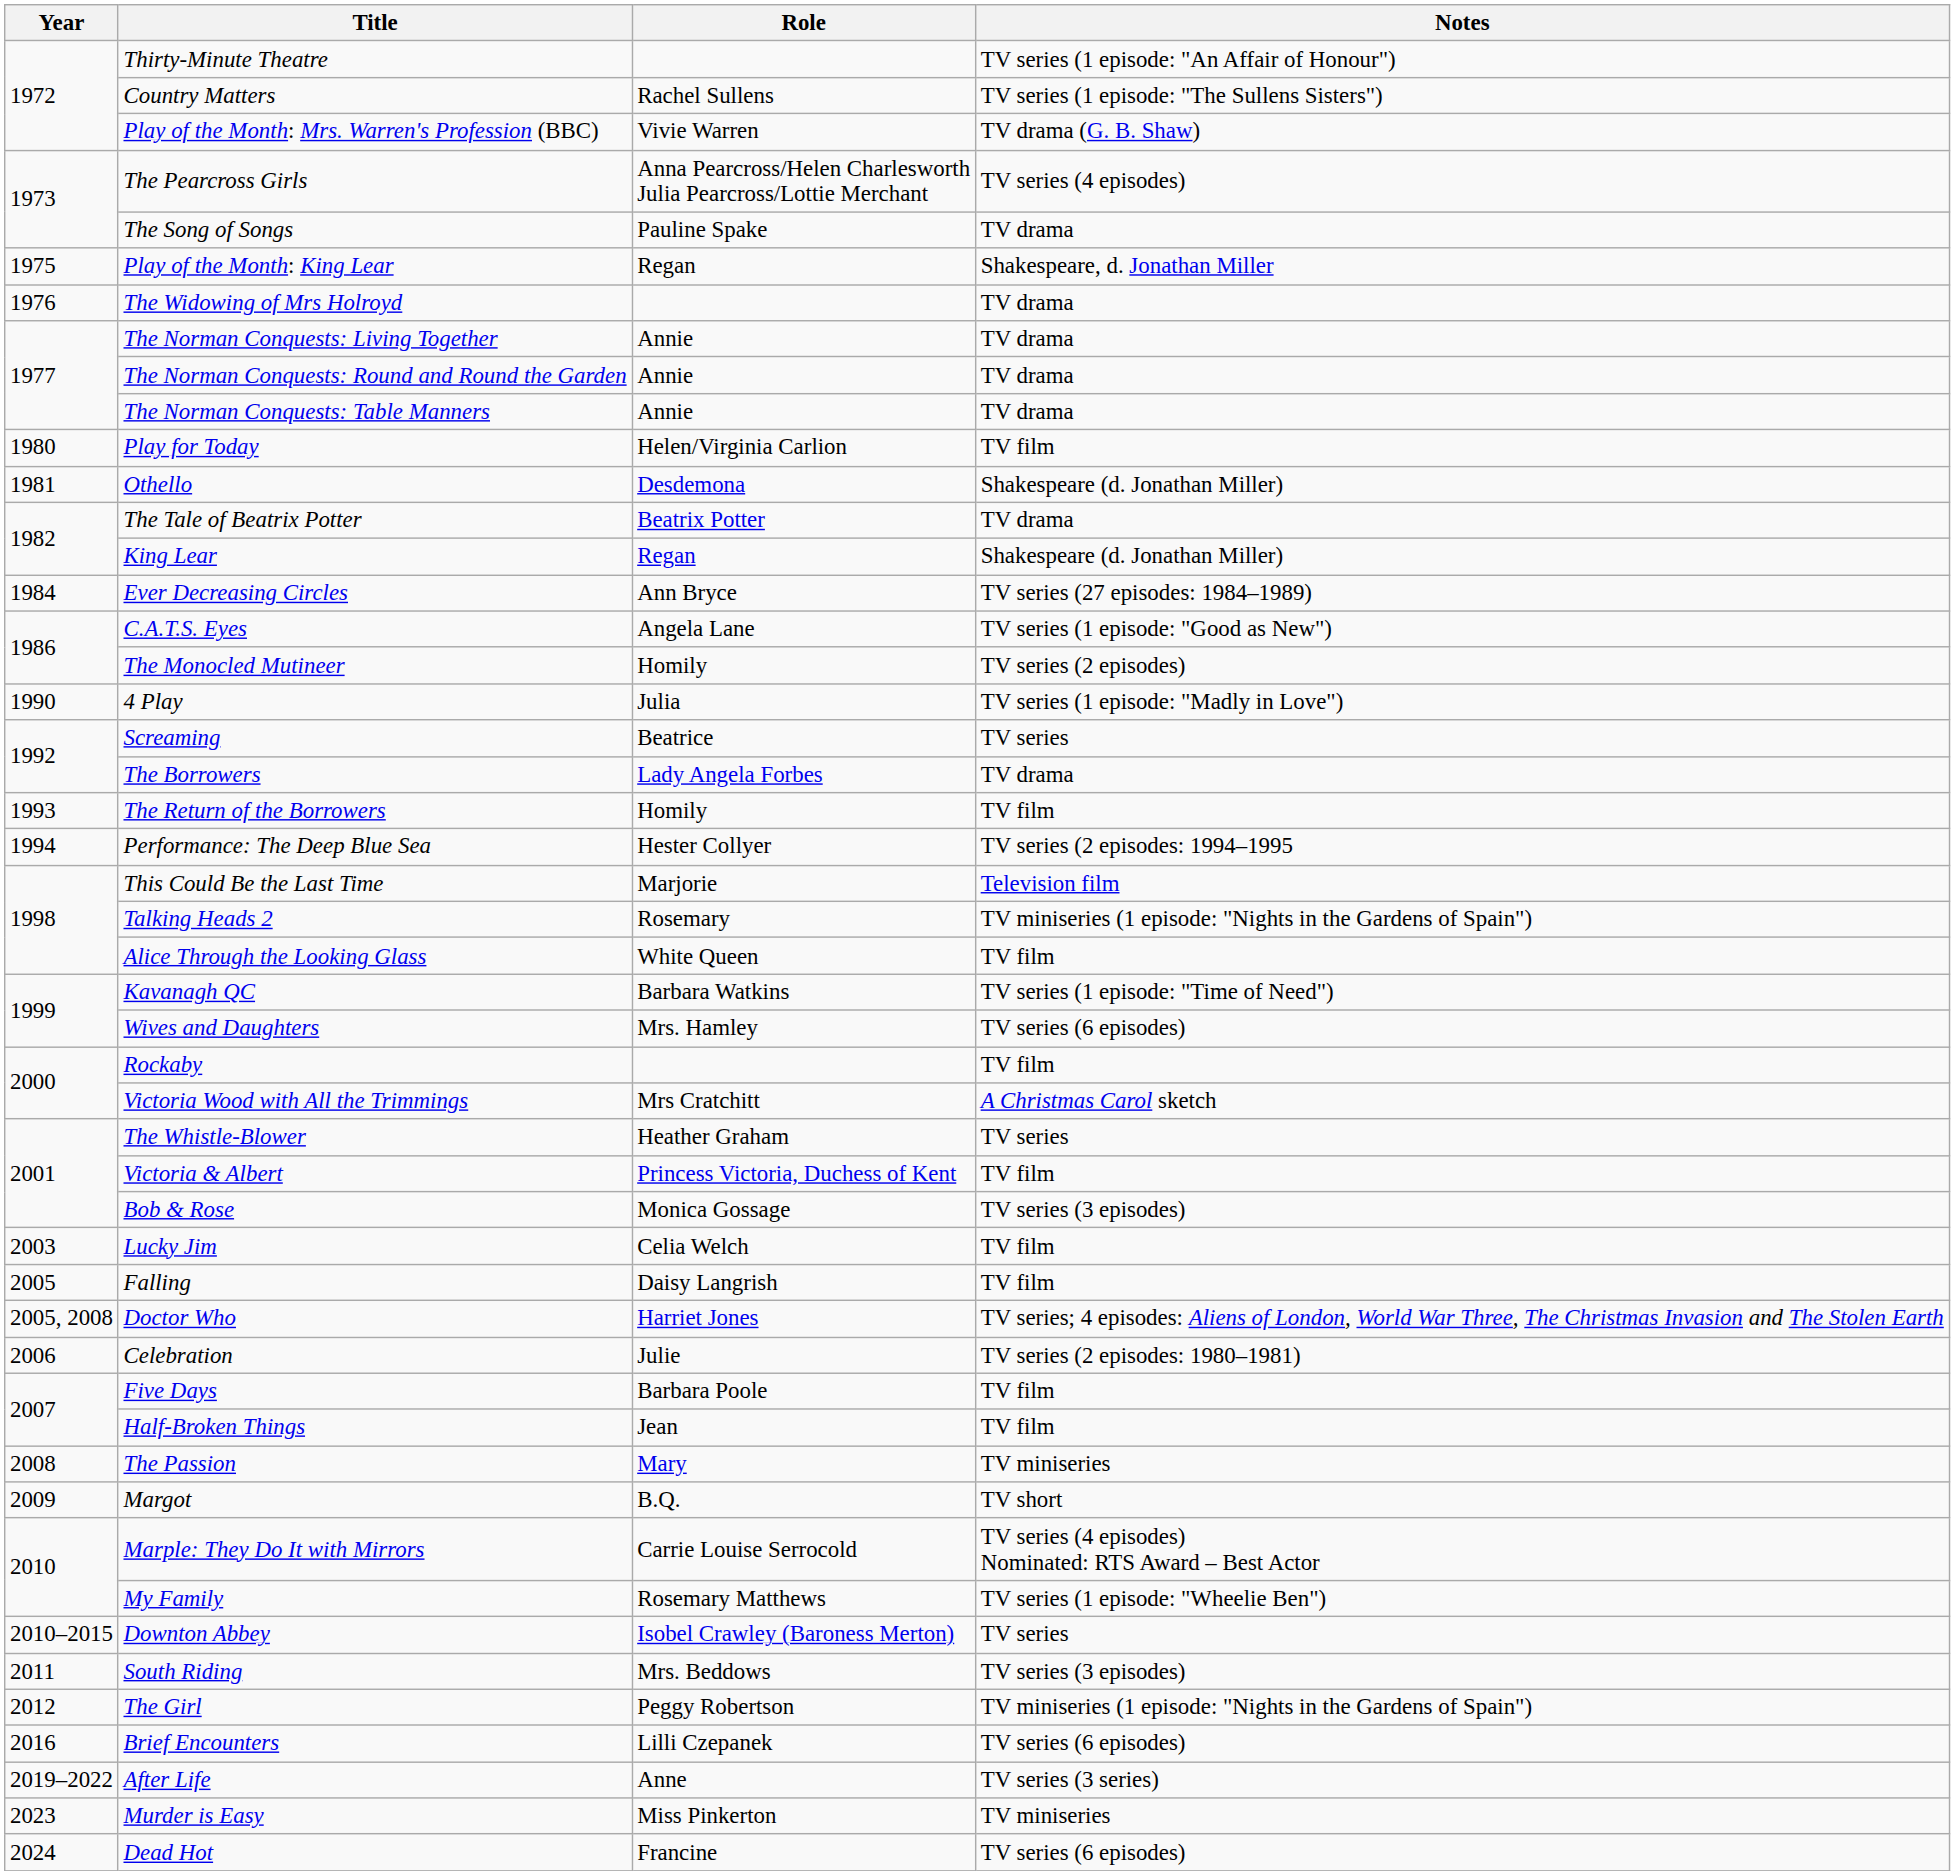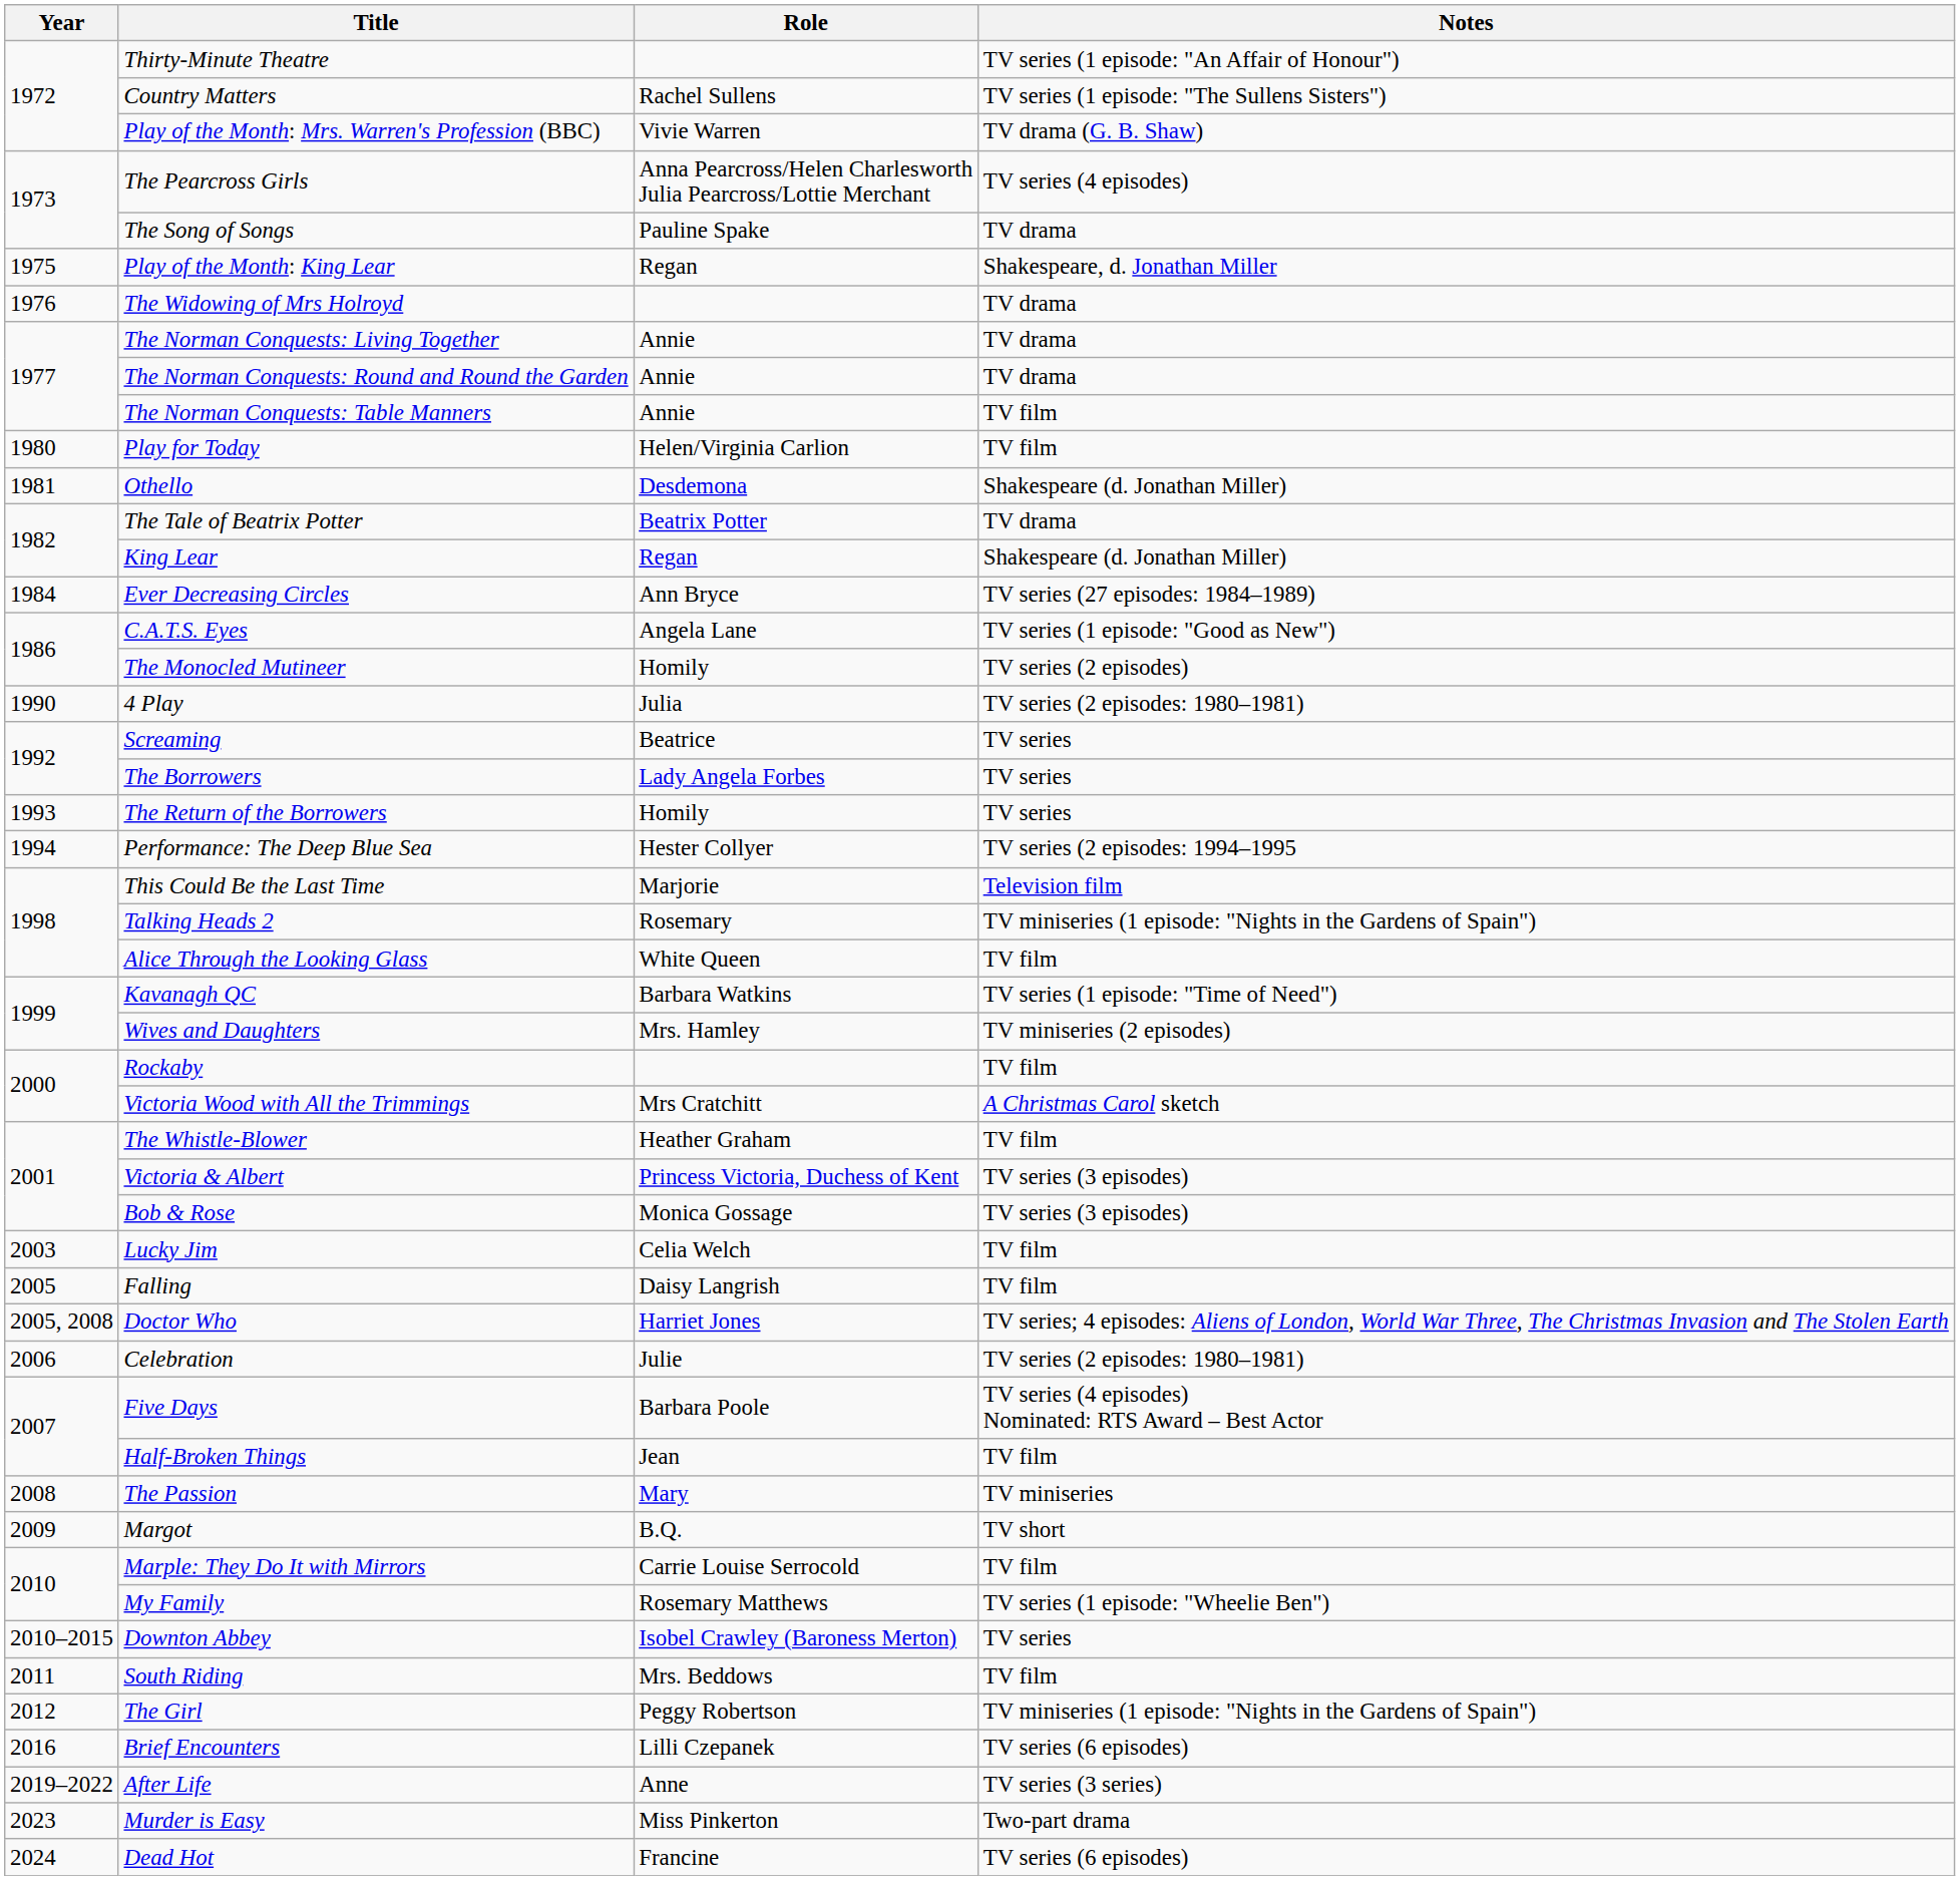 <table class="wikitable sortable">
 <tr>
 <th>Year</th>
 <th>Title</th>
 <th>Role</th>
 <th class="unsortable">Notes</th>
 </tr>
 <tr>
 <td rowspan="3">1972</td>
 <td><em>Thirty-Minute Theatre</em></td>
 <td></td>
 <td>TV series (1 episode: "An Affair of Honour")</td>
 </tr>
 <tr>
 <td><em>Country Matters</em></td>
 <td>Rachel Sullens</td>
 <td>TV series (1 episode: "The Sullens Sisters")</td>
 </tr>
 <tr>
 <td><em><a href='#'>Play of the Month</a></em>: <em><a href='#'>Mrs. Warren's Profession</a></em> (BBC)</td>
 <td>Vivie Warren</td>
 <td>TV drama (<a href='#'>G. B. Shaw</a>)</td>
 </tr>
 <tr>
 <td rowspan="2">1973</td>
 <td><em>The Pearcross Girls</em></td>
 <td>Anna Pearcross/Helen Charlesworth<br>Julia Pearcross/Lottie Merchant</td>
 <td>TV series (4 episodes)</td>
 </tr>
 <tr>
 <td><em>The Song of Songs</em></td>
 <td>Pauline Spake</td>
 <td>TV drama</td>
 </tr>
 <tr>
 <td>1975</td>
 <td><em><a href='#'>Play of the Month</a></em>: <em><a href='#'>King Lear</a></em></td>
 <td>Regan</td>
 <td>Shakespeare, d. <a href='#'>Jonathan Miller</a></td>
 </tr>
 <tr>
 <td>1976</td>
 <td><em><a href='#'>The Widowing of Mrs Holroyd</a></em></td>
 <td></td>
 <td>TV drama</td>
 </tr>
 <tr>
 <td rowspan="3">1977</td>
 <td><a href='#'><em>The Norman Conquests: Living Together</em></a></td>
 <td>Annie</td>
 <td>TV drama</td>
 </tr>
 <tr>
 <td><a href='#'><em>The Norman Conquests: Round and Round the Garden</em></a></td>
 <td>Annie</td>
 <td>TV drama</td>
 </tr>
 <tr>
 <td><a href='#'><em>The Norman Conquests: Table Manners</em></a></td>
 <td>Annie</td>
-<td>TV drama</td>
+<td>TV film</td>
 </tr>
 <tr>
 <td>1980</td>
 <td><em><a href='#'>Play for Today</a></em></td>
 <td>Helen/Virginia Carlion</td>
 <td>TV film</td>
 </tr>
 <tr>
 <td>1981</td>
 <td><a href='#'><em>Othello</em></a></td>
 <td><a href='#'>Desdemona</a></td>
 <td>Shakespeare (d. Jonathan Miller)</td>
 </tr>
 <tr>
 <td rowspan="2">1982</td>
 <td><em>The Tale of Beatrix Potter</em></td>
 <td><a href='#'>Beatrix Potter</a></td>
 <td>TV drama</td>
 </tr>
 <tr>
 <td><em><a href='#'>King Lear</a></em></td>
 <td><a href='#'>Regan</a></td>
 <td>Shakespeare (d. Jonathan Miller)</td>
 </tr>
 <tr>
 <td>1984</td>
 <td><em><a href='#'>Ever Decreasing Circles</a></em></td>
 <td>Ann Bryce</td>
 <td>TV series (27 episodes: 1984–1989)</td>
 </tr>
 <tr>
 <td rowspan="2">1986</td>
 <td><em><a href='#'>C.A.T.S. Eyes</a></em></td>
 <td>Angela Lane</td>
 <td>TV series (1 episode: "Good as New")</td>
 </tr>
 <tr>
 <td><em><a href='#'>The Monocled Mutineer</a></em></td>
 <td>Homily</td>
 <td>TV series (2 episodes)</td>
 </tr>
 <tr>
 <td>1990</td>
 <td><em>4 Play</em></td>
 <td>Julia</td>
-<td>TV series (1 episode: "Madly in Love")</td>
+<td>TV series (2 episodes: 1980–1981)</td>
 </tr>
 <tr>
 <td rowspan="2">1992</td>
 <td><em><a href='#'>Screaming</a></em></td>
 <td>Beatrice</td>
 <td>TV series</td>
 </tr>
 <tr>
 <td><a href='#'><em>The Borrowers</em></a></td>
 <td><a href='#'>Lady Angela Forbes</a></td>
-<td>TV drama</td>
+<td>TV series</td>
 </tr>
 <tr>
 <td>1993</td>
 <td><em><a href='#'>The Return of the Borrowers</a></em></td>
 <td>Homily</td>
-<td>TV film</td>
+<td>TV series</td>
 </tr>
 <tr>
 <td>1994</td>
 <td><em>Performance: The Deep Blue Sea</em></td>
 <td>Hester Collyer</td>
 <td>TV series (2 episodes: 1994–1995</td>
 </tr>
 <tr>
 <td rowspan="3">1998</td>
 <td><em>This Could Be the Last Time</em></td>
 <td>Marjorie</td>
 <td><a href='#'>Television film</a></td>
 </tr>
 <tr>
 <td><a href='#'><em>Talking Heads 2</em></a></td>
 <td>Rosemary</td>
 <td>TV miniseries (1 episode: "Nights in the Gardens of Spain")</td>
 </tr>
 <tr>
 <td><a href='#'><em>Alice Through the Looking Glass</em></a></td>
 <td>White Queen</td>
 <td>TV film</td>
 </tr>
 <tr>
 <td rowspan="2">1999</td>
 <td><em><a href='#'>Kavanagh QC</a></em></td>
 <td>Barbara Watkins</td>
 <td>TV series (1 episode: "Time of Need")</td>
 </tr>
 <tr>
 <td><a href='#'><em>Wives and Daughters</em></a></td>
 <td>Mrs. Hamley</td>
-<td>TV series (6 episodes)</td>
+<td>TV miniseries (2 episodes)</td>
 </tr>
 <tr>
 <td rowspan="2">2000</td>
 <td><em><a href='#'>Rockaby</a></em></td>
 <td></td>
 <td>TV film</td>
 </tr>
 <tr>
 <td><em><a href='#'>Victoria Wood with All the Trimmings</a></em></td>
 <td>Mrs Cratchitt</td>
 <td><em><a href='#'>A Christmas Carol</a></em> sketch</td>
 </tr>
 <tr>
 <td rowspan="3">2001</td>
 <td><em><a href='#'>The Whistle-Blower</a></em></td>
 <td>Heather Graham</td>
-<td>TV series</td>
+<td>TV film</td>
 </tr>
 <tr>
 <td><em><a href='#'>Victoria & Albert</a></em></td>
 <td><a href='#'>Princess Victoria, Duchess of Kent</a></td>
-<td>TV film</td>
+<td>TV series (3 episodes)</td>
 </tr>
 <tr>
 <td><em><a href='#'>Bob & Rose</a></em></td>
 <td>Monica Gossage</td>
 <td>TV series (3 episodes)</td>
 </tr>
 <tr>
 <td>2003</td>
 <td><em><a href='#'>Lucky Jim</a></em></td>
 <td>Celia Welch</td>
 <td>TV film</td>
 </tr>
 <tr>
 <td>2005</td>
 <td><em>Falling</em></td>
 <td>Daisy Langrish</td>
 <td>TV film</td>
 </tr>
 <tr>
 <td>2005, 2008</td>
 <td><em><a href='#'>Doctor Who</a></em></td>
 <td><a href='#'>Harriet Jones</a></td>
 <td>TV series; 4 episodes: <em><a href='#'>Aliens of London</a>, <a href='#'>World War Three</a>, <a href='#'>The Christmas Invasion</a> and <a href='#'>The Stolen Earth</a></em></td>
 </tr>
 <tr>
 <td>2006</td>
 <td><em>Celebration</em></td>
 <td>Julie</td>
 <td>TV series (2 episodes: 1980–1981)</td>
 </tr>
 <tr>
 <td rowspan="2">2007</td>
 <td><em><a href='#'>Five Days</a></em></td>
 <td>Barbara Poole</td>
-<td>TV film</td>
+<td>TV series (4 episodes) <br> Nominated: RTS Award – Best Actor</td>
 </tr>
 <tr>
 <td><em><a href='#'>Half-Broken Things</a></em></td>
 <td>Jean</td>
 <td>TV film</td>
 </tr>
 <tr>
 <td>2008</td>
 <td><a href='#'><em>The Passion</em></a></td>
 <td><a href='#'>Mary</a></td>
 <td>TV miniseries</td>
 </tr>
 <tr>
 <td>2009</td>
 <td><em>Margot</em></td>
 <td>B.Q.</td>
 <td>TV short</td>
 </tr>
 <tr>
 <td rowspan="2">2010</td>
 <td><a href='#'><em>Marple: They Do It with Mirrors</em></a></td>
 <td>Carrie Louise Serrocold</td>
-<td>TV series (4 episodes) <br> Nominated: RTS Award – Best Actor</td>
+<td>TV film</td>
 </tr>
 <tr>
 <td><em><a href='#'>My Family</a></em></td>
 <td>Rosemary Matthews</td>
 <td>TV series (1 episode: "Wheelie Ben")</td>
 </tr>
 <tr>
 <td>2010–2015</td>
 <td><em><a href='#'>Downton Abbey</a></em></td>
 <td><a href='#'>Isobel Crawley (Baroness Merton)</a></td>
 <td>TV series</td>
 </tr>
 <tr>
 <td>2011</td>
 <td><em><a href='#'>South Riding</a></em></td>
 <td>Mrs. Beddows</td>
-<td>TV series (3 episodes)</td>
+<td>TV film</td>
 </tr>
 <tr>
 <td>2012</td>
 <td><em><a href='#'>The Girl</a></em></td>
 <td>Peggy Robertson</td>
 <td>TV miniseries (1 episode: "Nights in the Gardens of Spain")</td>
 </tr>
 <tr>
 <td>2016</td>
 <td><em><a href='#'>Brief Encounters</a></em></td>
 <td>Lilli Czepanek</td>
 <td>TV series (6 episodes)</td>
 </tr>
 <tr>
 <td>2019–2022</td>
 <td><em><a href='#'>After Life</a></em></td>
 <td>Anne</td>
 <td>TV series (3 series)</td>
 </tr>
 <tr>
 <td>2023</td>
 <td><em><a href='#'>Murder is Easy</a></em></td>
 <td>Miss Pinkerton</td>
-<td>TV miniseries</td>
+<td>Two-part drama</td>
 </tr>
 <tr>
 <td>2024</td>
 <td><em><a href='#'>Dead Hot</a></em></td>
 <td>Francine</td>
 <td>TV series (6 episodes)</td>
 </tr>
 </table>
